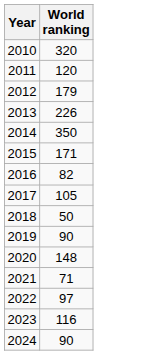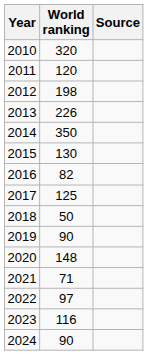 <table class="wikitable" style="text-align:center; font-size: 95%;">
 <tr>
 <th>Year</th>
 <th>World<br>ranking</th>
+<th>Source</th>
 </tr>
 <tr>
 <td>2010</td>
 <td>320</td>
+<td></td>
 </tr>
 <tr>
 <td>2011</td>
 <td>120</td>
+<td></td>
 </tr>
 <tr>
 <td>2012</td>
-<td>179</td>
+<td>198</td>
+<td></td>
 </tr>
 <tr>
 <td>2013</td>
 <td>226</td>
+<td></td>
 </tr>
 <tr>
 <td>2014</td>
 <td>350</td>
+<td></td>
 </tr>
 <tr>
 <td>2015</td>
-<td>171</td>
+<td>130</td>
+<td></td>
 </tr>
 <tr>
 <td>2016</td>
 <td>82</td>
+<td></td>
 </tr>
 <tr>
 <td>2017</td>
-<td>105</td>
+<td>125</td>
+<td></td>
 </tr>
 <tr>
 <td>2018</td>
 <td>50</td>
+<td></td>
 </tr>
 <tr>
 <td>2019</td>
 <td>90</td>
+<td></td>
 </tr>
 <tr>
 <td>2020</td>
 <td>148</td>
+<td></td>
 </tr>
 <tr>
 <td>2021</td>
 <td>71</td>
+<td></td>
 </tr>
 <tr>
 <td>2022</td>
 <td>97</td>
+<td></td>
 </tr>
 <tr>
 <td>2023</td>
 <td>116</td>
+<td></td>
 </tr>
 <tr>
 <td>2024</td>
 <td>90</td>
+<td></td>
 </tr>
 </table>
